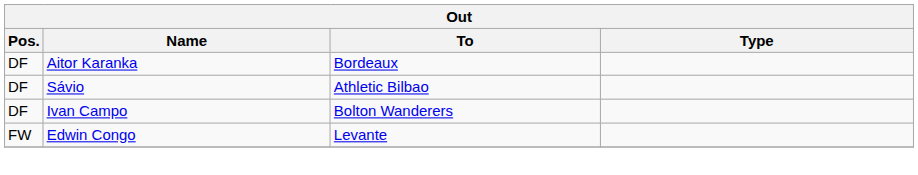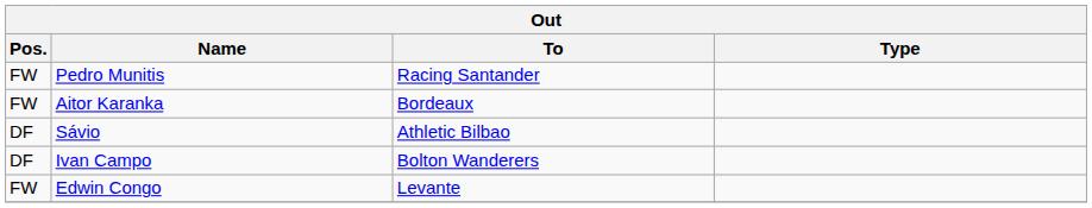 <table class="wikitable" style="font-size:90%;width:99%;">
 <tr>
 <th colspan="4">Out</th>
 </tr>
 <tr>
 <th width=3%>Pos.</th>
 <th width=32%>Name</th>
 <th width=30%>To</th>
 <th width=35%>Type</th>
 </tr>
 <tr>
-<td>DF</td>
+<td>FW</td>
+<td><a href='#'>Pedro Munitis</a></td>
+<td><a href='#'>Racing Santander</a></td>
+<td></td>
+</tr>
+<tr>
+<td>FW</td>
 <td><a href='#'>Aitor Karanka</a></td>
 <td><a href='#'>Bordeaux</a></td>
 <td></td>
 </tr>
 <tr>
 <td>DF</td>
 <td><a href='#'>Sávio</a></td>
 <td><a href='#'>Athletic Bilbao</a></td>
 <td></td>
 </tr>
 <tr>
 <td>DF</td>
 <td><a href='#'>Ivan Campo</a></td>
 <td><a href='#'>Bolton Wanderers</a></td>
 <td></td>
 </tr>
 <tr>
 <td>FW</td>
 <td><a href='#'>Edwin Congo</a></td>
 <td><a href='#'>Levante</a></td>
 <td></td>
 </tr>
 <tr>
 </tr>
 </table>
